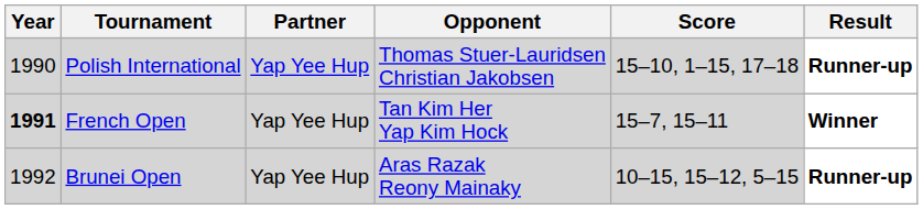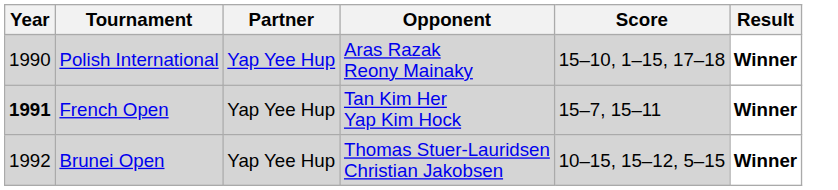 <table class="sortable wikitable" style="font-size: 90%;">
 <tr>
 <th>Year</th>
 <th>Tournament</th>
 <th>Partner</th>
 <th>Opponent</th>
 <th>Score</th>
 <th>Result</th>
 </tr>
 <tr style="background:#D5D5D5">
 <td align="center">1990</td>
 <td><a href='#'>Polish International</a></td>
 <td> <a href='#'>Yap Yee Hup</a></td>
-<td> <a href='#'>Thomas Stuer-Lauridsen</a><br> <a href='#'>Christian Jakobsen</a></td>
+<td> <a href='#'>Aras Razak</a><br> <a href='#'>Reony Mainaky</a></td>
 <td>15–10, 1–15, 17–18</td>
-<td style="text-align:left; background:white"> <strong>Runner-up</strong></td>
+<td style="text-align:left; background:white"> <strong>Winner</strong></td>
 </tr>
 <tr style="background:#D5D5D5">
 <td align="center"><strong>1991</strong></td>
 <td><a href='#'>French Open</a></td>
 <td> Yap Yee Hup</td>
 <td> <a href='#'>Tan Kim Her</a><br> <a href='#'>Yap Kim Hock</a></td>
 <td>15–7, 15–11</td>
 <td style="text-align:left; background:white"> <strong>Winner</strong></td>
 </tr>
 <tr style="background:#D5D5D5">
 <td align="center">1992</td>
 <td><a href='#'>Brunei Open</a></td>
 <td> Yap Yee Hup</td>
-<td> <a href='#'>Aras Razak</a><br> <a href='#'>Reony Mainaky</a></td>
+<td> <a href='#'>Thomas Stuer-Lauridsen</a><br> <a href='#'>Christian Jakobsen</a></td>
 <td>10–15, 15–12, 5–15</td>
-<td style="text-align:left; background:white"> <strong>Runner-up</strong></td>
+<td style="text-align:left; background:white"> <strong>Winner</strong></td>
 </tr>
 </table>
